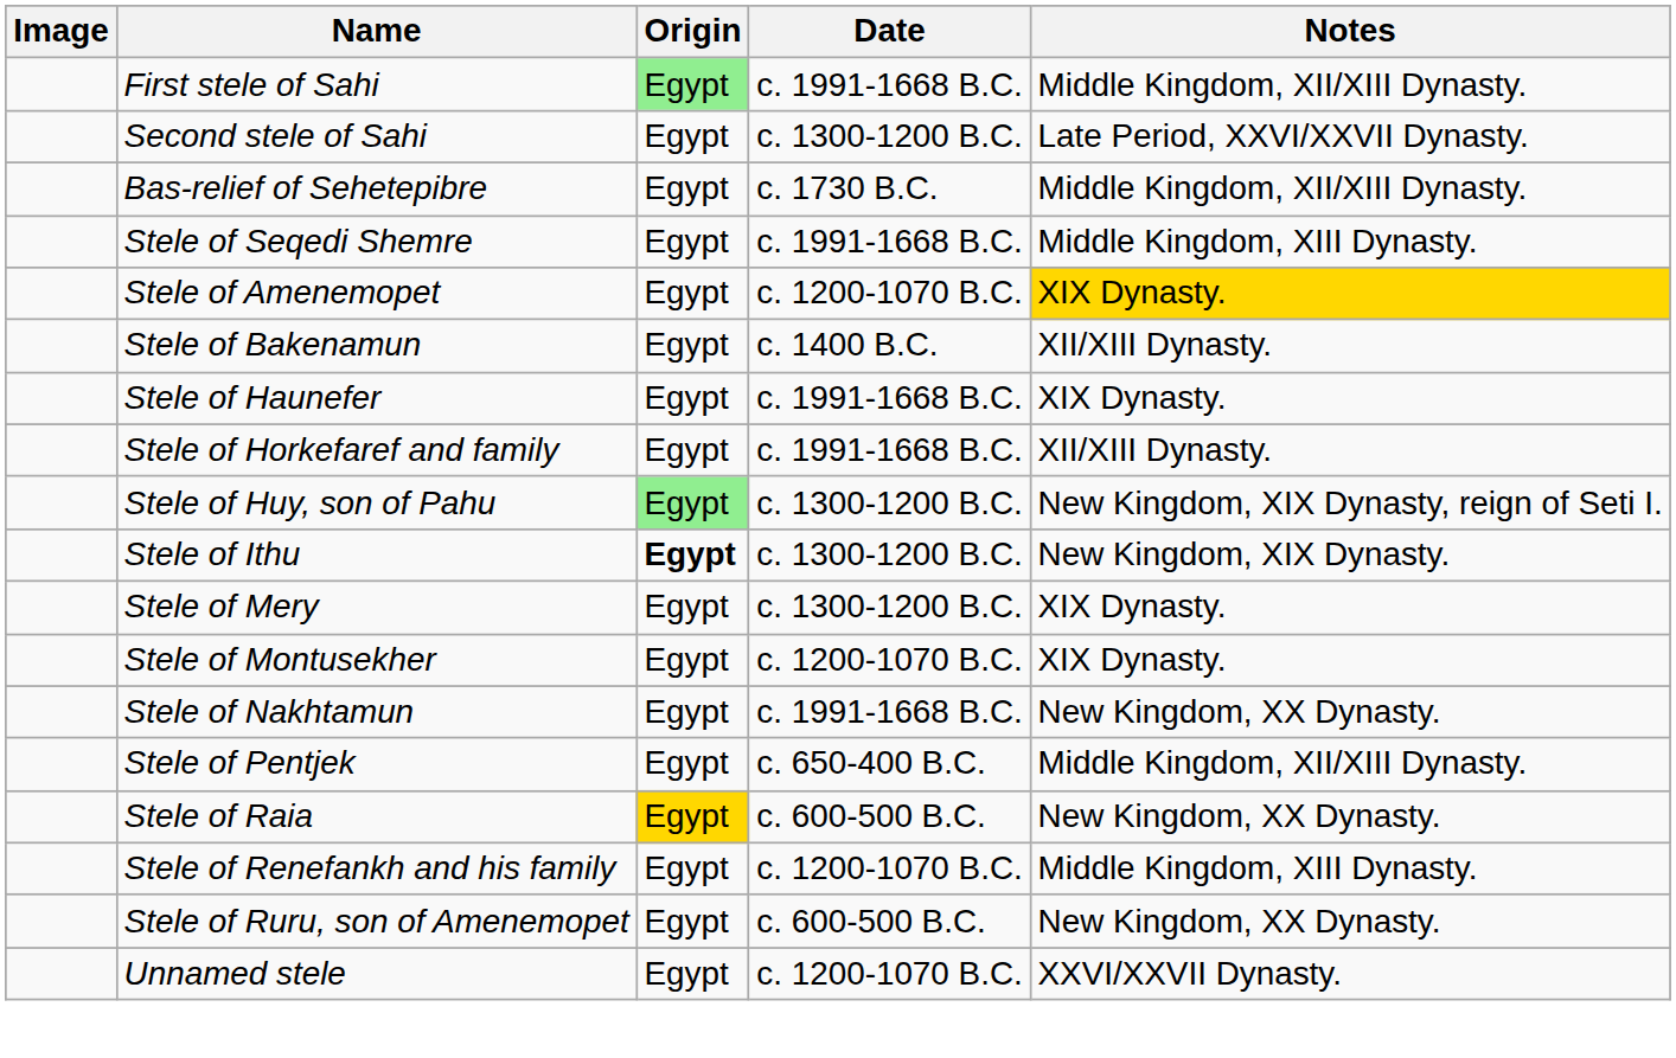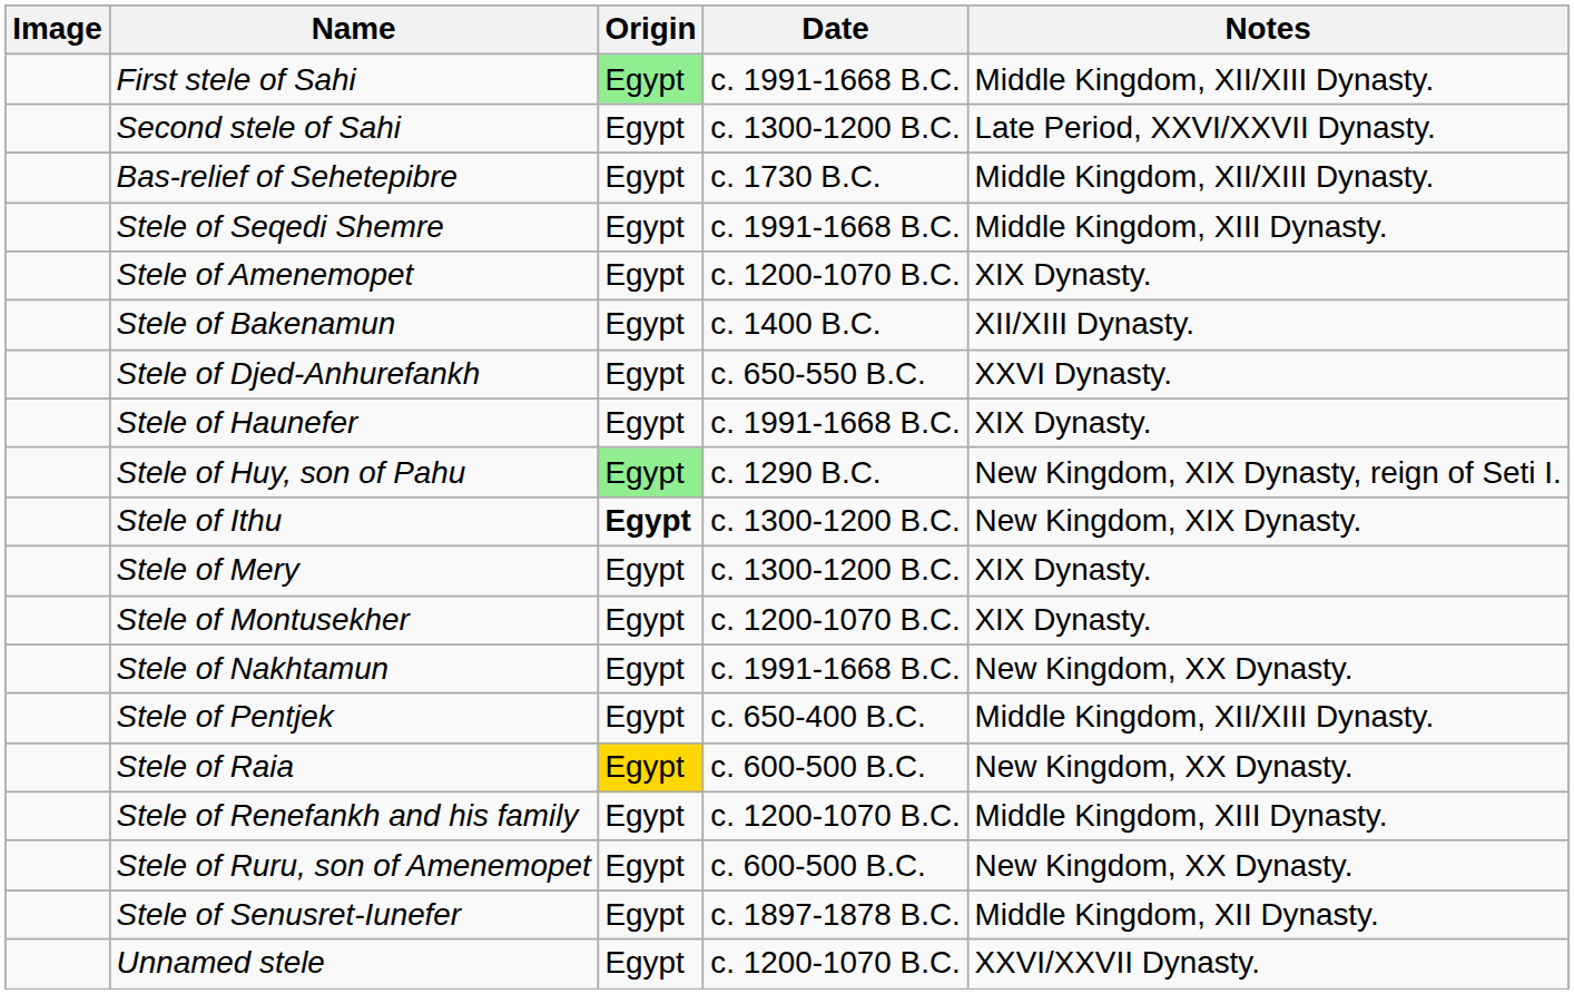 <table class="wikitable sortable">
 <tr>
 <th>Image</th>
 <th>Name</th>
 <th>Origin</th>
 <th>Date</th>
 <th>Notes</th>
 </tr>
 <tr>
 <td></td>
 <td><em>First stele of Sahi</em></td>
 <td style="background: lightgreen;">Egypt</td>
 <td>c. 1991-1668 B.C.</td>
 <td>Middle Kingdom, XII/XIII Dynasty.</td>
 </tr>
 <tr>
 <td></td>
 <td><em>Second stele of Sahi</em></td>
 <td>Egypt</td>
 <td>c. 1300-1200 B.C.</td>
 <td>Late Period, XXVI/XXVII Dynasty.</td>
 </tr>
 <tr>
 <td></td>
 <td><em>Bas-relief of Sehetepibre</em></td>
 <td>Egypt</td>
 <td>c. 1730 B.C.</td>
 <td>Middle Kingdom, XII/XIII Dynasty.</td>
 </tr>
 <tr>
 <td></td>
 <td><em>Stele of Seqedi Shemre</em></td>
 <td>Egypt</td>
 <td>c. 1991-1668 B.C.</td>
 <td>Middle Kingdom, XIII Dynasty.</td>
 </tr>
 <tr>
 <td></td>
 <td><em>Stele of Amenemopet</em></td>
 <td>Egypt</td>
 <td>c. 1200-1070 B.C.</td>
-<td style="background: gold;">XIX Dynasty.</td>
+<td>XIX Dynasty.</td>
 </tr>
 <tr>
 <td></td>
 <td><em>Stele of Bakenamun</em></td>
 <td>Egypt</td>
 <td>c. 1400 B.C.</td>
 <td>XII/XIII Dynasty.</td>
 </tr>
 <tr>
 <td></td>
+<td><em>Stele of Djed-Anhurefankh</em></td>
+<td>Egypt</td>
+<td>c. 650-550 B.C.</td>
+<td>XXVI Dynasty.</td>
+</tr>
+<tr>
+<td></td>
 <td><em>Stele of Haunefer</em></td>
 <td>Egypt</td>
 <td>c. 1991-1668 B.C.</td>
 <td>XIX Dynasty.</td>
 </tr>
 <tr>
 <td></td>
-<td><em>Stele of Horkefaref and family</em></td>
-<td>Egypt</td>
-<td>c. 1991-1668 B.C.</td>
-<td>XII/XIII Dynasty.</td>
-</tr>
-<tr>
-<td></td>
 <td><em>Stele of Huy, son of Pahu</em></td>
 <td style="background: lightgreen;">Egypt</td>
-<td>c. 1300-1200 B.C.</td>
+<td>c. 1290 B.C.</td>
 <td>New Kingdom, XIX Dynasty, reign of Seti I.</td>
 </tr>
 <tr>
 <td></td>
 <td><em>Stele of Ithu</em></td>
 <td><strong>Egypt</strong></td>
 <td>c. 1300-1200 B.C.</td>
 <td>New Kingdom, XIX Dynasty.</td>
 </tr>
 <tr>
 <td></td>
 <td><em>Stele of Mery</em></td>
 <td>Egypt</td>
 <td>c. 1300-1200 B.C.</td>
 <td>XIX Dynasty.</td>
 </tr>
 <tr>
 <td></td>
 <td><em>Stele of Montusekher</em></td>
 <td>Egypt</td>
 <td>c. 1200-1070 B.C.</td>
 <td>XIX Dynasty.</td>
 </tr>
 <tr>
 <td></td>
 <td><em>Stele of Nakhtamun</em></td>
 <td>Egypt</td>
 <td>c. 1991-1668 B.C.</td>
 <td>New Kingdom, XX Dynasty.</td>
 </tr>
 <tr>
 <td></td>
 <td><em>Stele of Pentjek</em></td>
 <td>Egypt</td>
 <td>c. 650-400 B.C.</td>
 <td>Middle Kingdom, XII/XIII Dynasty.</td>
 </tr>
 <tr>
 <td></td>
 <td><em>Stele of Raia</em></td>
 <td style="background: gold;">Egypt</td>
 <td>c. 600-500 B.C.</td>
 <td>New Kingdom, XX Dynasty.</td>
 </tr>
 <tr>
 <td></td>
 <td><em>Stele of Renefankh and his family</em></td>
 <td>Egypt</td>
 <td>c. 1200-1070 B.C.</td>
 <td>Middle Kingdom, XIII Dynasty.</td>
 </tr>
 <tr>
 <td></td>
 <td><em>Stele of Ruru, son of Amenemopet</em></td>
 <td>Egypt</td>
 <td>c. 600-500 B.C.</td>
 <td>New Kingdom, XX Dynasty.</td>
 </tr>
 <tr>
 <td></td>
+<td><em>Stele of Senusret-Iunefer</em></td>
+<td>Egypt</td>
+<td>c. 1897-1878 B.C.</td>
+<td>Middle Kingdom, XII Dynasty.</td>
+</tr>
+<tr>
+<td></td>
 <td><em>Unnamed stele</em></td>
 <td>Egypt</td>
 <td>c. 1200-1070 B.C.</td>
 <td>XXVI/XXVII Dynasty.</td>
 </tr>
 </table>
